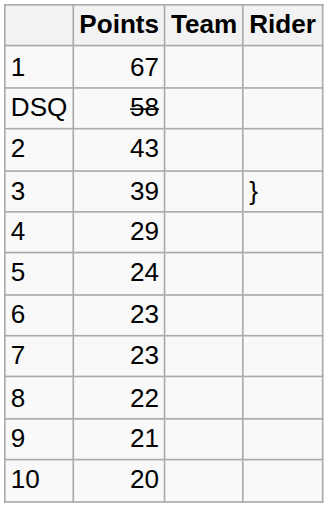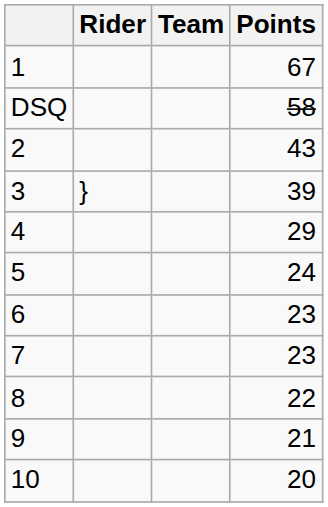 <table class="wikitable">
 <tr>
 <th></th>
+<th>Rider</th>
+<th>Team</th>
 <th>Points</th>
-<th>Team</th>
-<th>Rider</th>
 </tr>
 <tr>
 <td>1</td>
+<td> </td>
+<td></td>
 <td align=right>67</td>
-<td></td>
-<td> </td>
 </tr>
 <tr>
 <td>DSQ</td>
-<td align=right><s>58</s></td>
 <td><s></s></td>
 <td><s></s></td>
+<td align=right><s>58</s></td>
 </tr>
 <tr>
 <td>2</td>
-<td align=right>43</td>
 <td></td>
 <td></td>
+<td align=right>43</td>
 </tr>
 <tr>
 <td>3</td>
+<td>}</td>
+<td></td>
 <td align=right>39</td>
-<td></td>
-<td>}</td>
 </tr>
 <tr>
 <td>4</td>
-<td align=right>29</td>
 <td></td>
 <td></td>
+<td align=right>29</td>
 </tr>
 <tr>
 <td>5</td>
-<td align=right>24</td>
 <td></td>
 <td></td>
+<td align=right>24</td>
 </tr>
 <tr>
 <td>6</td>
-<td align=right>23</td>
 <td></td>
 <td></td>
+<td align=right>23</td>
 </tr>
 <tr>
 <td>7</td>
+<td>  </td>
+<td></td>
 <td align=right>23</td>
-<td></td>
-<td>  </td>
 </tr>
 <tr>
 <td>8</td>
-<td align=right>22</td>
 <td></td>
 <td></td>
+<td align=right>22</td>
 </tr>
 <tr>
 <td>9</td>
-<td align=right>21</td>
 <td></td>
 <td></td>
+<td align=right>21</td>
 </tr>
 <tr>
 <td>10</td>
-<td align=right>20</td>
 <td></td>
 <td></td>
+<td align=right>20</td>
 </tr>
 </table>
